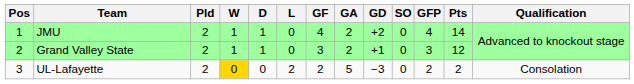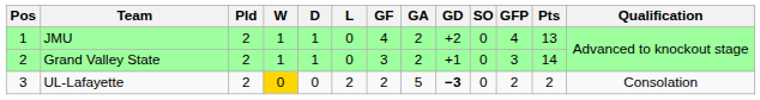 <table class="wikitable" style="text-align:center; margin: 1em auto">
 <tr>
 <th style="width:2em">Pos</th>
 <th style="width:13em">Team</th>
 <th style="width:2em">Pld</th>
 <th style="width:2em">W</th>
 <th style="width:2em">D</th>
 <th style="width:2em">L</th>
 <th style="width:2em">GF</th>
 <th style="width:2em">GA</th>
 <th style="width:2em">GD</th>
 <th>SO</th>
 <th>GFP</th>
 <th style="width:2em">Pts</th>
 <th style="width:13em">Qualification</th>
 </tr>
 <tr bgcolor="#9eff9e">
 <td>1</td>
 <td style="text-align:left">JMU</td>
 <td>2</td>
 <td>1</td>
 <td>1</td>
 <td>0</td>
 <td>4</td>
 <td>2</td>
 <td>+2</td>
 <td>0</td>
 <td>4</td>
-<td>14</td>
+<td>13</td>
 <td rowspan="2">Advanced to knockout stage</td>
 </tr>
 <tr bgcolor="#9eff9e">
 <td>2</td>
 <td style="text-align:left">Grand Valley State</td>
 <td>2</td>
 <td>1</td>
 <td>1</td>
 <td>0</td>
 <td>3</td>
 <td>2</td>
 <td>+1</td>
 <td>0</td>
 <td>3</td>
-<td>12</td>
+<td>14</td>
 </tr>
 <tr>
 <td>3</td>
 <td style="text-align:left">UL-Lafayette</td>
 <td>2</td>
 <td style="background: gold;">0</td>
 <td>0</td>
 <td>2</td>
 <td>2</td>
 <td>5</td>
-<td>−3</td>
+<td><strong>−3</strong></td>
 <td>0</td>
 <td>2</td>
 <td>2</td>
 <td>Consolation</td>
 </tr>
 </table>
